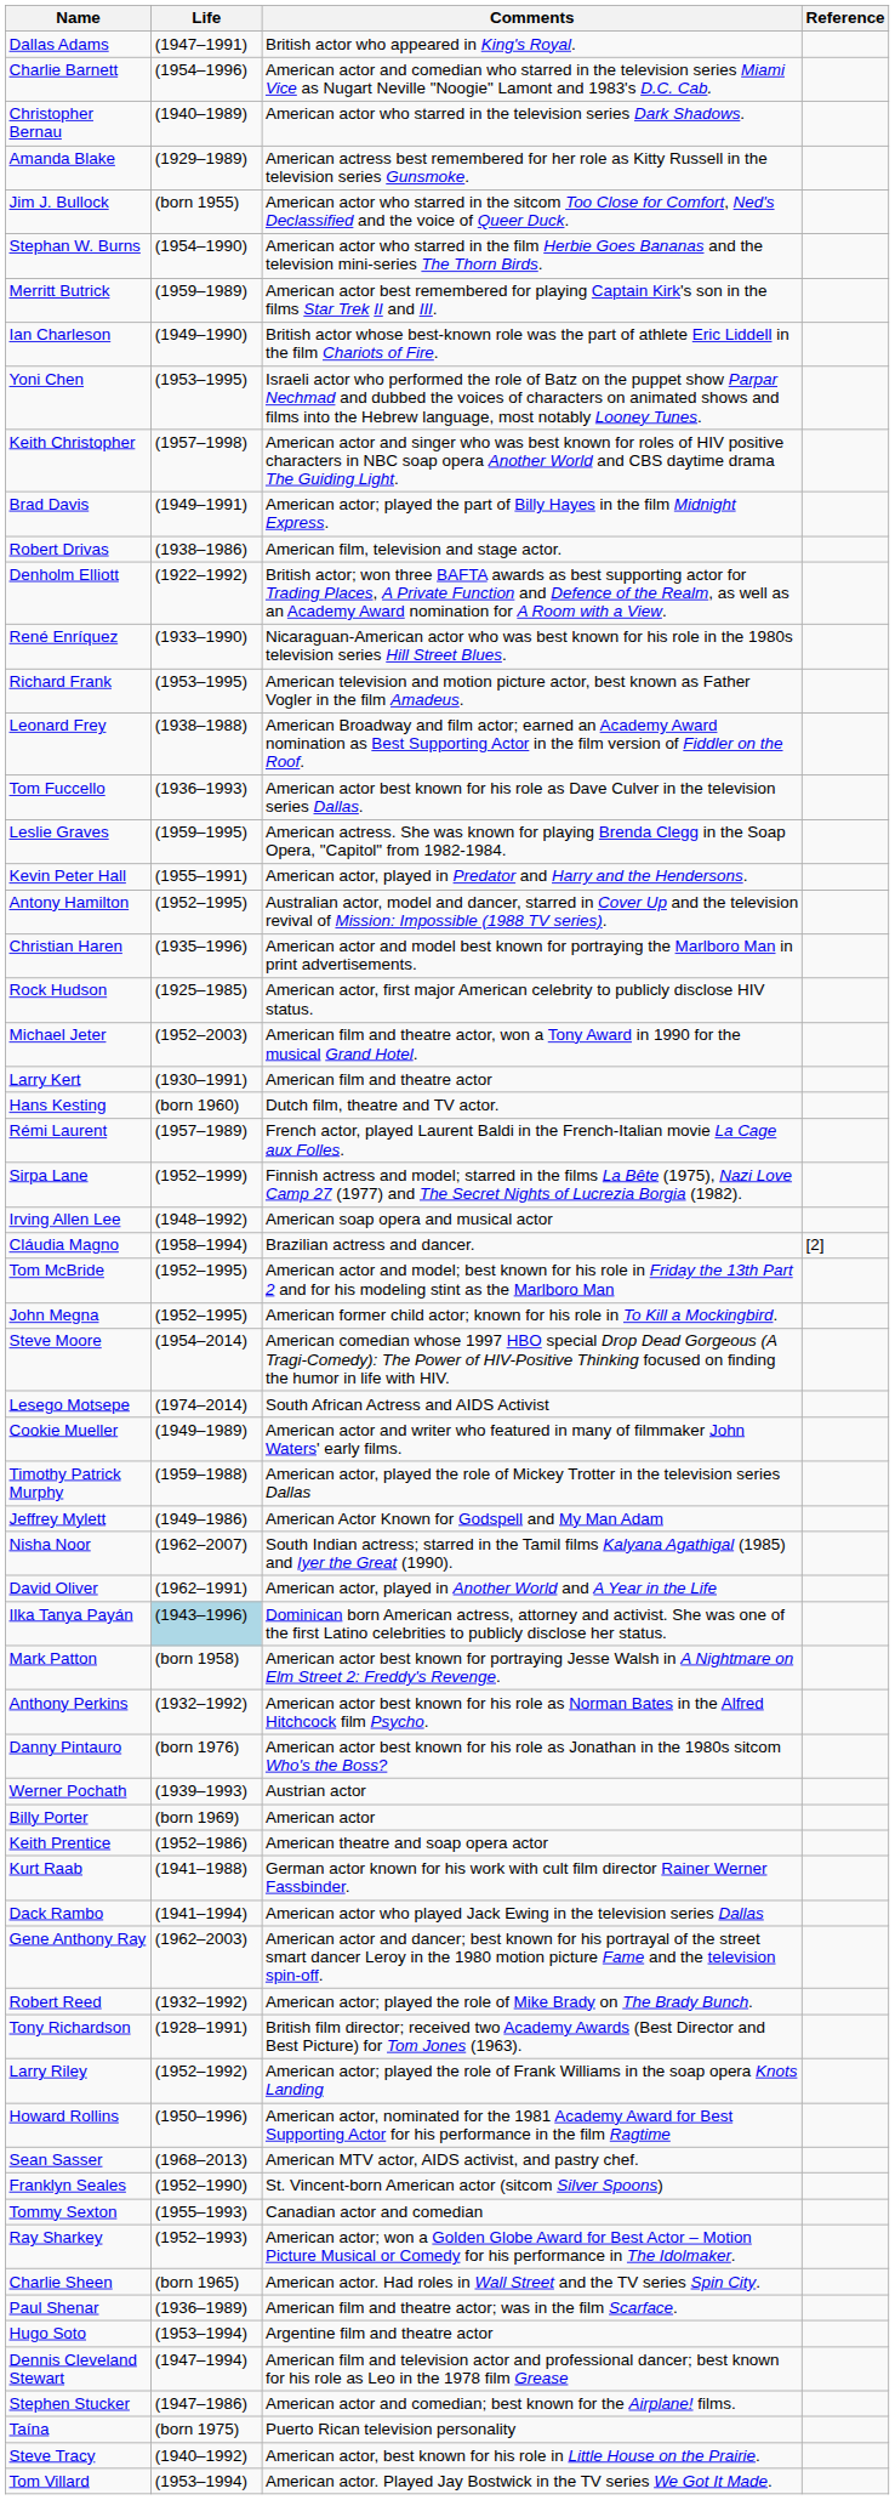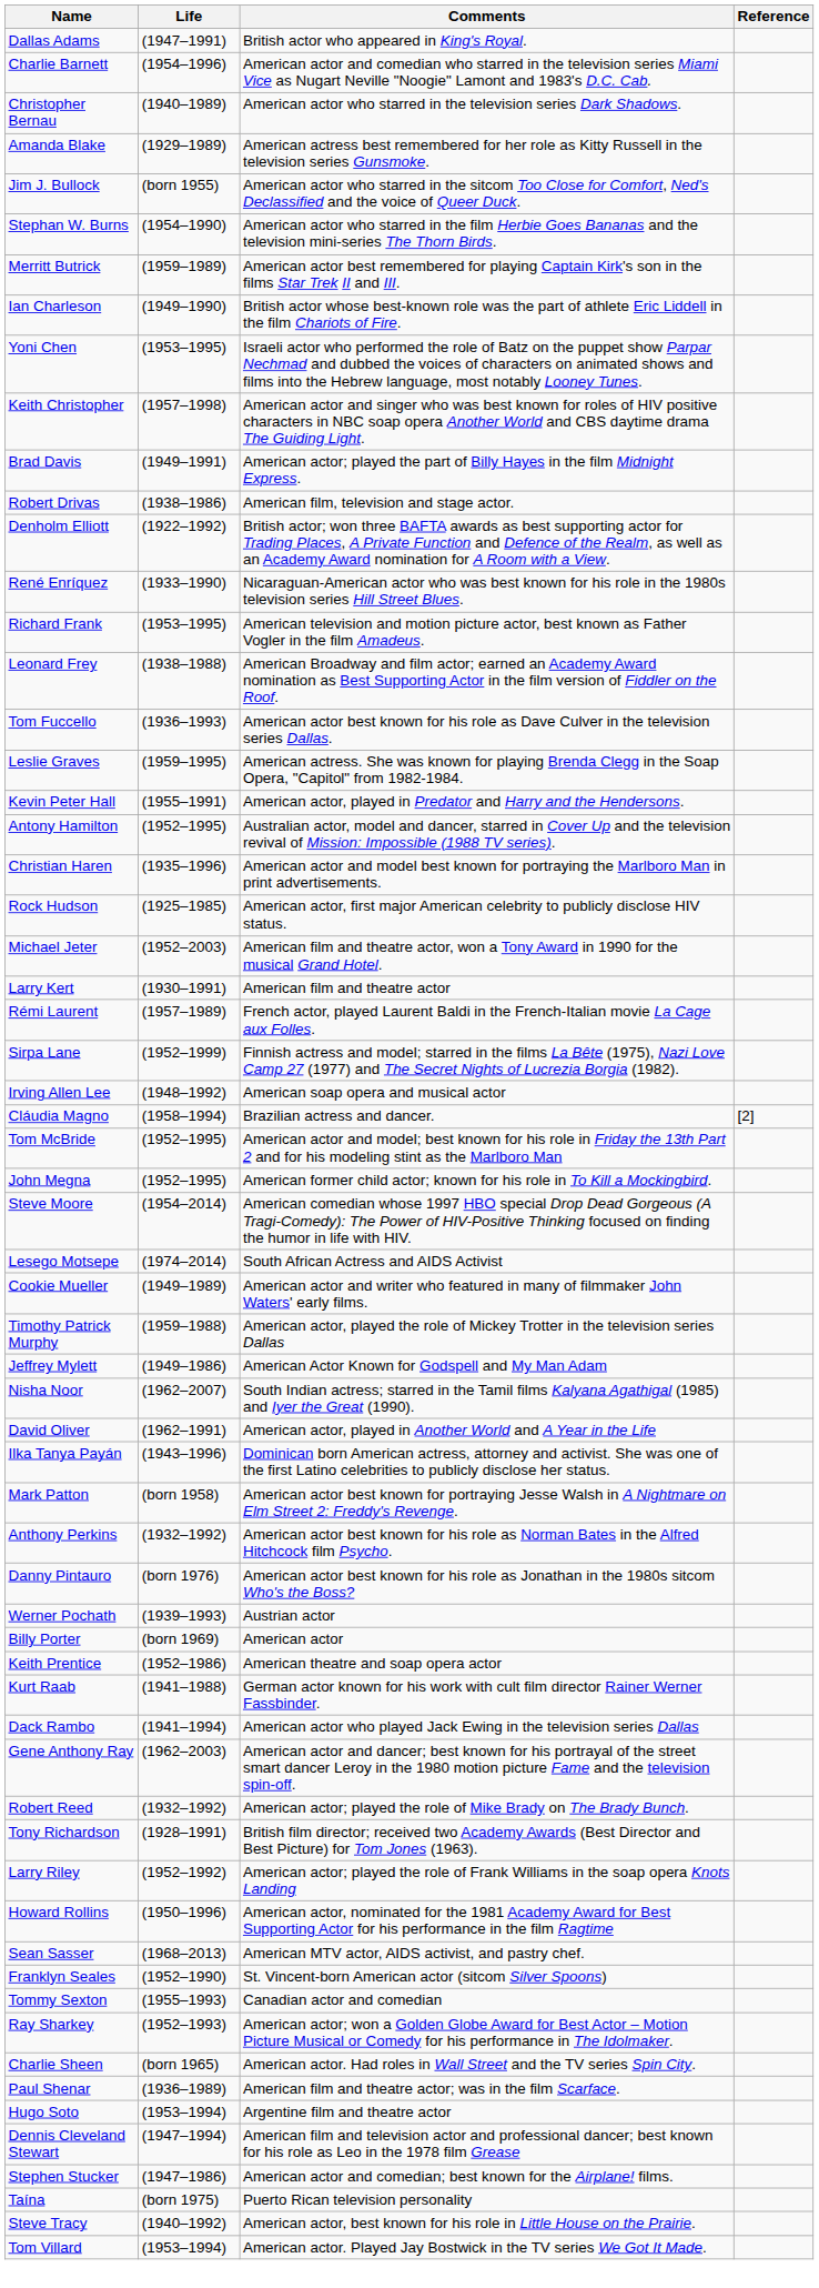 <table class=wikitable>
 <tr>
 <th style="width:17%;">Name</th>
 <th style="width:13%;">Life</th>
 <th style="width:65%;">Comments</th>
 <th style="width:5%;">Reference</th>
 </tr>
 <tr valign="top">
 <td><a href='#'>Dallas Adams</a></td>
 <td>(1947–1991)</td>
 <td>British actor who appeared in <a href='#'><em>King's Royal</em></a>.</td>
 <td></td>
 </tr>
 <tr valign="top">
 <td><a href='#'>Charlie Barnett</a></td>
 <td>(1954–1996)</td>
 <td>American actor and comedian who starred in the television series <em><a href='#'>Miami Vice</a></em> as Nugart Neville "Noogie" Lamont and 1983's <em><a href='#'>D.C. Cab</a>.</em></td>
 <td></td>
 </tr>
 <tr valign="top">
 <td><a href='#'>Christopher Bernau</a></td>
 <td>(1940–1989)</td>
 <td>American actor who starred in the television series <em><a href='#'>Dark Shadows</a></em>.</td>
 <td></td>
 </tr>
 <tr valign="top">
 <td><a href='#'>Amanda Blake</a></td>
 <td>(1929–1989)</td>
 <td>American actress best remembered for her role as Kitty Russell in the television series <em><a href='#'>Gunsmoke</a></em>.</td>
 <td></td>
 </tr>
 <tr valign="top">
 <td><a href='#'>Jim J. Bullock</a></td>
 <td>(born 1955)</td>
 <td>American actor who starred in the sitcom <em><a href='#'>Too Close for Comfort</a></em>, <em><a href='#'>Ned's Declassified</a></em> and the voice of <em><a href='#'>Queer Duck</a></em>.</td>
 <td></td>
 </tr>
 <tr valign="top">
 <td><a href='#'>Stephan W. Burns</a></td>
 <td>(1954–1990)</td>
 <td>American actor who starred in the film <em><a href='#'>Herbie Goes Bananas</a></em> and the television mini-series <em><a href='#'>The Thorn Birds</a></em>.</td>
 <td></td>
 </tr>
 <tr valign="top">
 <td><a href='#'>Merritt Butrick</a></td>
 <td>(1959–1989)</td>
 <td>American actor best remembered for playing <a href='#'>Captain Kirk</a>'s son in the films <em><a href='#'>Star Trek</a></em> <em><a href='#'>II</a></em> and <em><a href='#'>III</a></em>.</td>
 <td></td>
 </tr>
 <tr valign="top">
 <td><a href='#'>Ian Charleson</a></td>
 <td>(1949–1990)</td>
 <td>British actor whose best-known role was the part of athlete <a href='#'>Eric Liddell</a> in the film <em><a href='#'>Chariots of Fire</a></em>.</td>
 <td></td>
 </tr>
 <tr valign="top">
 <td><a href='#'>Yoni Chen</a></td>
 <td>(1953–1995)</td>
 <td>Israeli actor who performed the role of Batz on the puppet show <em><a href='#'>Parpar Nechmad</a></em> and dubbed the voices of characters on animated shows and films into the Hebrew language, most notably <em><a href='#'>Looney Tunes</a></em>.</td>
 <td></td>
 </tr>
 <tr valign="top">
 <td><a href='#'>Keith Christopher</a></td>
 <td>(1957–1998)</td>
 <td>American actor and singer who was best known for roles of HIV positive characters in NBC soap opera <em><a href='#'>Another World</a></em> and CBS daytime drama <em><a href='#'>The Guiding Light</a></em>.</td>
 <td></td>
 </tr>
 <tr valign="top">
 <td><a href='#'>Brad Davis</a></td>
 <td>(1949–1991)</td>
 <td>American actor; played the part of <a href='#'>Billy Hayes</a> in the film <em><a href='#'>Midnight Express</a></em>.</td>
 <td></td>
 </tr>
 <tr valign="top">
 <td><a href='#'>Robert Drivas</a></td>
 <td>(1938–1986)</td>
 <td>American film, television and stage actor.</td>
 <td></td>
 </tr>
 <tr valign="top">
 <td><a href='#'>Denholm Elliott</a></td>
 <td>(1922–1992)</td>
 <td>British actor; won three <a href='#'>BAFTA</a> awards as best supporting actor for <em><a href='#'>Trading Places</a></em>, <em><a href='#'>A Private Function</a></em> and <em><a href='#'>Defence of the Realm</a></em>, as well as an <a href='#'>Academy Award</a> nomination for <em><a href='#'>A Room with a View</a></em>.</td>
 <td></td>
 </tr>
 <tr valign="top">
 <td><a href='#'>René Enríquez</a></td>
 <td>(1933–1990)</td>
 <td>Nicaraguan-American actor who was best known for his role in the 1980s television series <em><a href='#'>Hill Street Blues</a></em>.</td>
 <td></td>
 </tr>
 <tr valign="top">
 <td><a href='#'>Richard Frank</a></td>
 <td>(1953–1995)</td>
 <td>American television and motion picture actor, best known as Father Vogler in the film <em><a href='#'>Amadeus</a></em>.</td>
 <td></td>
 </tr>
 <tr valign="top">
 <td><a href='#'>Leonard Frey</a></td>
 <td>(1938–1988)</td>
 <td>American Broadway and film actor; earned an <a href='#'>Academy Award</a> nomination as <a href='#'>Best Supporting Actor</a> in the film version of <em><a href='#'>Fiddler on the Roof</a></em>.</td>
 <td></td>
 </tr>
 <tr valign="top">
 <td><a href='#'>Tom Fuccello</a></td>
 <td>(1936–1993)</td>
 <td>American actor best known for his role as Dave Culver in the television series <em><a href='#'>Dallas</a></em>.</td>
 <td></td>
 </tr>
 <tr valign="top">
 <td><a href='#'>Leslie Graves</a></td>
 <td>(1959–1995)</td>
 <td>American actress. She was known for playing <a href='#'>Brenda Clegg</a> in the Soap Opera, "Capitol" from 1982-1984.</td>
 <td></td>
 </tr>
 <tr valign="top">
 <td><a href='#'>Kevin Peter Hall</a></td>
 <td>(1955–1991)</td>
 <td>American actor, played in <em><a href='#'>Predator</a></em> and <em><a href='#'>Harry and the Hendersons</a></em>.</td>
 <td></td>
 </tr>
 <tr valign="top">
 <td><a href='#'>Antony Hamilton</a></td>
 <td>(1952–1995)</td>
 <td>Australian actor, model and dancer, starred in <em><a href='#'>Cover Up</a></em> and the television revival of <em><a href='#'>Mission: Impossible (1988 TV series)</a></em>.</td>
 <td></td>
 </tr>
 <tr valign="top">
 <td><a href='#'>Christian Haren</a></td>
 <td>(1935–1996)</td>
 <td>American actor and model best known for portraying the <a href='#'>Marlboro Man</a> in print advertisements.</td>
 <td></td>
 </tr>
 <tr valign="top">
 <td><a href='#'>Rock Hudson</a></td>
 <td>(1925–1985)</td>
 <td>American actor, first major American celebrity to publicly disclose HIV status.</td>
 <td></td>
 </tr>
 <tr valign="top">
 <td><a href='#'>Michael Jeter</a></td>
 <td>(1952–2003)</td>
 <td>American film and theatre actor, won a <a href='#'>Tony Award</a> in 1990 for the <a href='#'>musical</a> <em><a href='#'>Grand Hotel</a></em>.</td>
 <td></td>
 </tr>
 <tr valign="top">
 <td><a href='#'>Larry Kert</a></td>
 <td>(1930–1991)</td>
 <td>American film and theatre actor</td>
 <td></td>
 </tr>
 <tr valign="top">
-<td><a href='#'>Hans Kesting</a></td>
-<td>(born 1960)</td>
-<td>Dutch film, theatre and TV actor.</td>
-<td></td>
-</tr>
-<tr valign="top">
 <td><a href='#'>Rémi Laurent</a></td>
 <td>(1957–1989)</td>
 <td>French actor, played Laurent Baldi in the French-Italian movie <em><a href='#'>La Cage aux Folles</a></em>.</td>
 <td></td>
 </tr>
 <tr valign="top">
 <td><a href='#'>Sirpa Lane</a></td>
 <td>(1952–1999)</td>
 <td>Finnish actress and model; starred in the films <em><a href='#'>La Bête</a></em> (1975), <em><a href='#'>Nazi Love Camp 27</a></em> (1977) and <em><a href='#'>The Secret Nights of Lucrezia Borgia</a></em> (1982).</td>
 <td></td>
 </tr>
 <tr valign="top">
 <td><a href='#'>Irving Allen Lee</a></td>
 <td>(1948–1992)</td>
 <td>American soap opera and musical actor</td>
 <td></td>
 </tr>
 <tr valign="top">
 <td><a href='#'>Cláudia Magno</a></td>
 <td>(1958–1994)</td>
 <td>Brazilian actress and dancer.</td>
 <td>[2]</td>
 </tr>
 <tr valign="top">
 <td><a href='#'>Tom McBride</a></td>
 <td>(1952–1995)</td>
 <td>American actor and model; best known for his role in <em><a href='#'>Friday the 13th Part 2</a></em> and for his modeling stint as the <a href='#'>Marlboro Man</a></td>
 <td></td>
 </tr>
 <tr valign="top">
 <td><a href='#'>John Megna</a></td>
 <td>(1952–1995)</td>
 <td>American former child actor; known for his role in <em><a href='#'>To Kill a Mockingbird</a></em>.</td>
 <td></td>
 </tr>
 <tr valign="top">
 <td><a href='#'>Steve Moore</a></td>
 <td>(1954–2014)</td>
 <td>American comedian whose 1997 <a href='#'>HBO</a> special <em>Drop Dead Gorgeous (A Tragi-Comedy): The Power of HIV-Positive Thinking</em> focused on finding the humor in life with HIV.</td>
 <td></td>
 </tr>
 <tr valign="top">
 <td><a href='#'>Lesego Motsepe</a></td>
 <td>(1974–2014)</td>
 <td>South African Actress and AIDS Activist</td>
 <td></td>
 </tr>
 <tr valign="top">
 <td><a href='#'>Cookie Mueller</a></td>
 <td>(1949–1989)</td>
 <td>American actor and writer who featured in many of filmmaker <a href='#'>John Waters</a>' early films.</td>
 <td></td>
 </tr>
 <tr valign="top">
 <td><a href='#'>Timothy Patrick Murphy</a></td>
 <td>(1959–1988)</td>
 <td>American actor, played the role of Mickey Trotter in the television series <em>Dallas</em></td>
 <td></td>
 </tr>
 <tr valign="top">
 <td><a href='#'>Jeffrey Mylett</a></td>
 <td>(1949–1986)</td>
 <td>American Actor Known for <a href='#'>Godspell</a> and <a href='#'>My Man Adam</a></td>
 <td></td>
 </tr>
 <tr valign="top">
 <td><a href='#'>Nisha Noor</a></td>
 <td>(1962–2007)</td>
 <td>South Indian actress; starred in the Tamil films <em><a href='#'>Kalyana Agathigal</a></em> (1985) and <em><a href='#'>Iyer the Great</a></em> (1990).</td>
 <td></td>
 </tr>
 <tr valign="top">
 <td><a href='#'>David Oliver</a></td>
 <td>(1962–1991)</td>
 <td>American actor, played in <em><a href='#'>Another World</a></em> and <em><a href='#'>A Year in the Life</a></em></td>
 <td></td>
 </tr>
 <tr valign="top">
 <td><a href='#'>Ilka Tanya Payán</a></td>
-<td style="background: lightblue;">(1943–1996)</td>
+<td>(1943–1996)</td>
 <td><a href='#'>Dominican</a> born American actress, attorney and activist. She was one of the first Latino celebrities to publicly disclose her status.</td>
 <td></td>
 </tr>
 <tr valign="top">
 <td><a href='#'>Mark Patton</a></td>
 <td>(born 1958)</td>
 <td>American actor best known for portraying Jesse Walsh in <em><a href='#'>A Nightmare on Elm Street 2: Freddy's Revenge</a></em>.</td>
 <td></td>
 </tr>
 <tr valign="top">
 <td><a href='#'>Anthony Perkins</a></td>
 <td>(1932–1992)</td>
 <td>American actor best known for his role as <a href='#'>Norman Bates</a> in the <a href='#'>Alfred Hitchcock</a> film <em><a href='#'>Psycho</a></em>.</td>
 <td></td>
 </tr>
 <tr valign="top">
 <td><a href='#'>Danny Pintauro</a></td>
 <td>(born 1976)</td>
 <td>American actor best known for his role as Jonathan in the 1980s sitcom <em><a href='#'>Who's the Boss?</a></em></td>
 <td></td>
 </tr>
 <tr valign="top">
 <td><a href='#'>Werner Pochath</a></td>
 <td>(1939–1993)</td>
 <td>Austrian actor</td>
 <td></td>
 </tr>
 <tr valign="top">
 <td><a href='#'>Billy Porter</a></td>
 <td>(born 1969)</td>
 <td>American actor</td>
 <td></td>
 </tr>
 <tr valign="top">
 <td><a href='#'>Keith Prentice</a></td>
 <td>(1952–1986)</td>
 <td>American theatre and soap opera actor</td>
 <td></td>
 </tr>
 <tr valign="top">
 <td><a href='#'>Kurt Raab</a></td>
 <td>(1941–1988)</td>
 <td>German actor known for his work with cult film director <a href='#'>Rainer Werner Fassbinder</a>.</td>
 <td></td>
 </tr>
 <tr valign="top">
 <td><a href='#'>Dack Rambo</a></td>
 <td>(1941–1994)</td>
 <td>American actor who played Jack Ewing in the television series <em><a href='#'>Dallas</a></em></td>
 <td></td>
 </tr>
 <tr valign="top">
 <td><a href='#'>Gene Anthony Ray</a></td>
 <td>(1962–2003)</td>
 <td>American actor and dancer; best known for his portrayal of the street smart dancer Leroy in the 1980 motion picture <em><a href='#'>Fame</a></em> and the <a href='#'>television spin-off</a>.</td>
 <td></td>
 </tr>
 <tr valign="top">
 <td><a href='#'>Robert Reed</a></td>
 <td>(1932–1992)</td>
 <td>American actor; played the role of <a href='#'>Mike Brady</a> on <em><a href='#'>The Brady Bunch</a></em>.</td>
 <td></td>
 </tr>
 <tr valign="top">
 <td><a href='#'>Tony Richardson</a></td>
 <td>(1928–1991)</td>
 <td>British film director; received two <a href='#'>Academy Awards</a> (Best Director and Best Picture) for <em><a href='#'>Tom Jones</a></em> (1963).</td>
 <td></td>
 </tr>
 <tr valign="top">
 <td><a href='#'>Larry Riley</a></td>
 <td>(1952–1992)</td>
 <td>American actor; played the role of Frank Williams in the soap opera <em><a href='#'>Knots Landing</a></em></td>
 <td></td>
 </tr>
 <tr valign="top">
 <td><a href='#'>Howard Rollins</a></td>
 <td>(1950–1996)</td>
 <td>American actor, nominated for the 1981 <a href='#'>Academy Award for Best Supporting Actor</a> for his performance in the film <em><a href='#'>Ragtime</a></em></td>
 <td></td>
 </tr>
 <tr valign="top">
 <td><a href='#'>Sean Sasser</a></td>
 <td>(1968–2013)</td>
 <td>American MTV actor, AIDS activist, and pastry chef.</td>
 <td></td>
 </tr>
 <tr valign="top">
 <td><a href='#'>Franklyn Seales</a></td>
 <td>(1952–1990)</td>
 <td>St. Vincent-born American actor (sitcom <em><a href='#'>Silver Spoons</a></em>)</td>
 <td></td>
 </tr>
 <tr valign="top">
 <td><a href='#'>Tommy Sexton</a></td>
 <td>(1955–1993)</td>
 <td>Canadian actor and comedian</td>
 <td></td>
 </tr>
 <tr valign="top">
 <td><a href='#'>Ray Sharkey</a></td>
 <td>(1952–1993)</td>
 <td>American actor; won a <a href='#'>Golden Globe Award for Best Actor – Motion Picture Musical or Comedy</a> for his performance in <em><a href='#'>The Idolmaker</a></em>.</td>
 <td></td>
 </tr>
 <tr valign="top">
 <td><a href='#'>Charlie Sheen</a></td>
 <td>(born 1965)</td>
 <td>American actor. Had roles in <em><a href='#'>Wall Street</a></em> and the TV series <em><a href='#'>Spin City</a></em>.</td>
 <td></td>
 </tr>
 <tr valign="top">
 <td><a href='#'>Paul Shenar</a></td>
 <td>(1936–1989)</td>
 <td>American film and theatre actor; was in the film <em><a href='#'>Scarface</a></em>.</td>
 <td></td>
 </tr>
 <tr valign="top">
 <td><a href='#'>Hugo Soto</a></td>
 <td>(1953–1994)</td>
 <td>Argentine film and theatre actor</td>
 <td></td>
 </tr>
 <tr valign="top">
 <td><a href='#'>Dennis Cleveland Stewart</a></td>
 <td>(1947–1994)</td>
 <td>American film and television actor and professional dancer; best known for his role as Leo in the 1978 film <a href='#'><em>Grease</em></a></td>
 <td></td>
 </tr>
 <tr valign="top">
 <td><a href='#'>Stephen Stucker</a></td>
 <td>(1947–1986)</td>
 <td>American actor and comedian; best known for the <em><a href='#'>Airplane!</a></em> films.</td>
 <td></td>
 </tr>
 <tr valign="top">
 <td><a href='#'>Taína</a></td>
 <td>(born 1975)</td>
 <td>Puerto Rican television personality</td>
 <td></td>
 </tr>
 <tr valign="top">
 <td><a href='#'>Steve Tracy</a></td>
 <td>(1940–1992)</td>
 <td>American actor, best known for his role in <em><a href='#'>Little House on the Prairie</a></em>.</td>
 <td></td>
 </tr>
 <tr valign="top">
 <td><a href='#'>Tom Villard</a></td>
 <td>(1953–1994)</td>
 <td>American actor. Played Jay Bostwick in the TV series <em><a href='#'>We Got It Made</a></em>.</td>
 <td></td>
 </tr>
 </table>
